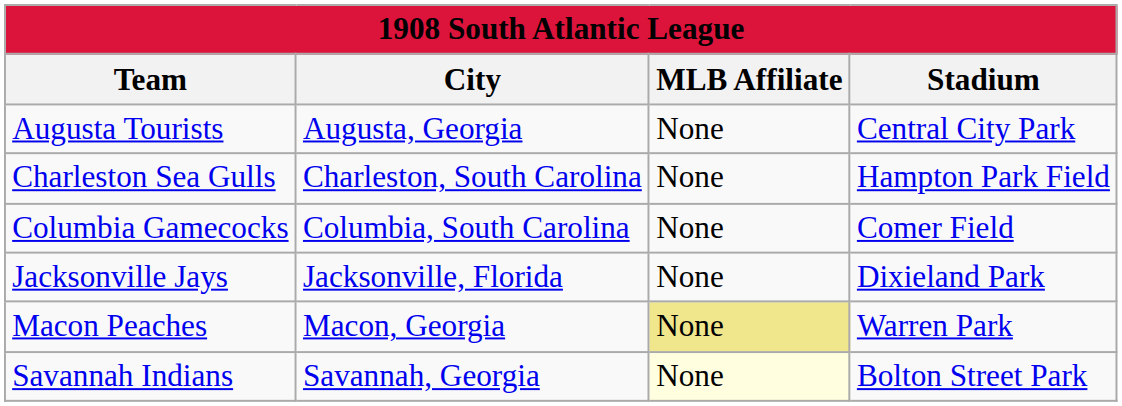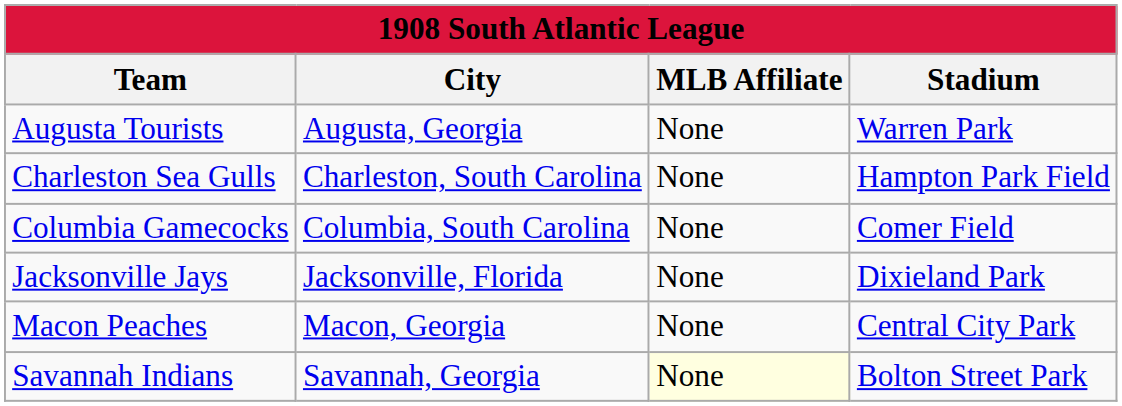 <table class="wikitable" style="width:auto">
 <tr>
 <td bgcolor="#DC143C" align="center" colspan="7"><strong><span>1908 South Atlantic League</span></strong></td>
 </tr>
 <tr>
 <th>Team</th>
 <th>City</th>
 <th>MLB Affiliate</th>
 <th>Stadium</th>
 </tr>
 <tr>
 <td><a href='#'>Augusta Tourists</a></td>
 <td><a href='#'>Augusta, Georgia</a></td>
 <td>None</td>
-<td><a href='#'>Central City Park</a></td>
+<td><a href='#'>Warren Park</a></td>
 </tr>
 <tr>
 <td><a href='#'>Charleston Sea Gulls</a></td>
 <td><a href='#'>Charleston, South Carolina</a></td>
 <td>None</td>
 <td><a href='#'>Hampton Park Field</a></td>
 </tr>
 <tr>
 <td><a href='#'>Columbia Gamecocks</a></td>
 <td><a href='#'>Columbia, South Carolina</a></td>
 <td>None</td>
 <td><a href='#'>Comer Field</a></td>
 </tr>
 <tr>
 <td><a href='#'>Jacksonville Jays</a></td>
 <td><a href='#'>Jacksonville, Florida</a></td>
 <td>None</td>
 <td><a href='#'>Dixieland Park</a></td>
 </tr>
 <tr>
 <td><a href='#'>Macon Peaches</a></td>
 <td><a href='#'>Macon, Georgia</a></td>
-<td style="background: khaki;">None</td>
-<td><a href='#'>Warren Park</a></td>
+<td>None</td>
+<td><a href='#'>Central City Park</a></td>
 </tr>
 <tr>
 <td><a href='#'>Savannah Indians</a></td>
 <td><a href='#'>Savannah, Georgia</a></td>
 <td style="background: lightyellow;">None</td>
 <td><a href='#'>Bolton Street Park</a></td>
 </tr>
 </table>
